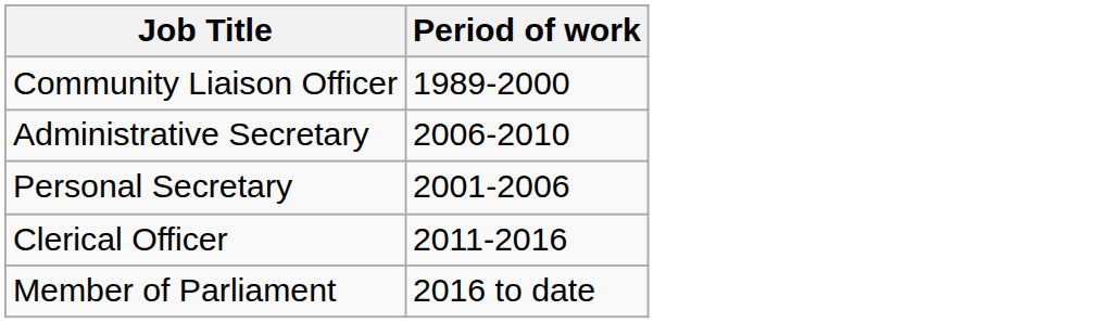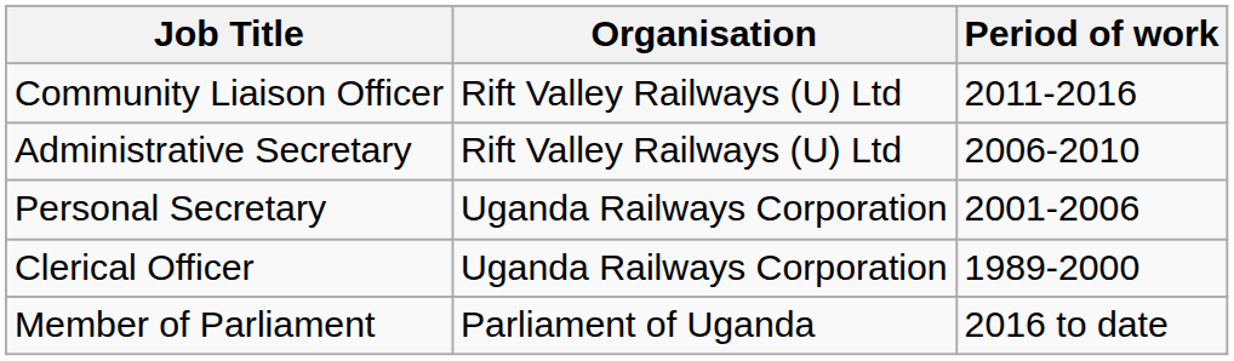 <table class="wikitable">
 <tr>
 <th>Job Title</th>
+<th>Organisation</th>
 <th>Period of work</th>
 </tr>
 <tr>
 <td>Community Liaison Officer</td>
-<td>1989-2000</td>
+<td>Rift Valley Railways (U) Ltd</td>
+<td>2011-2016</td>
 </tr>
 <tr>
 <td>Administrative Secretary</td>
+<td>Rift Valley Railways (U) Ltd</td>
 <td>2006-2010</td>
 </tr>
 <tr>
 <td>Personal Secretary</td>
+<td>Uganda Railways Corporation</td>
 <td>2001-2006</td>
 </tr>
 <tr>
 <td>Clerical Officer</td>
-<td>2011-2016</td>
+<td>Uganda Railways Corporation</td>
+<td>1989-2000</td>
 </tr>
 <tr>
 <td>Member of Parliament</td>
+<td>Parliament of Uganda</td>
 <td>2016 to date</td>
 </tr>
 </table>
